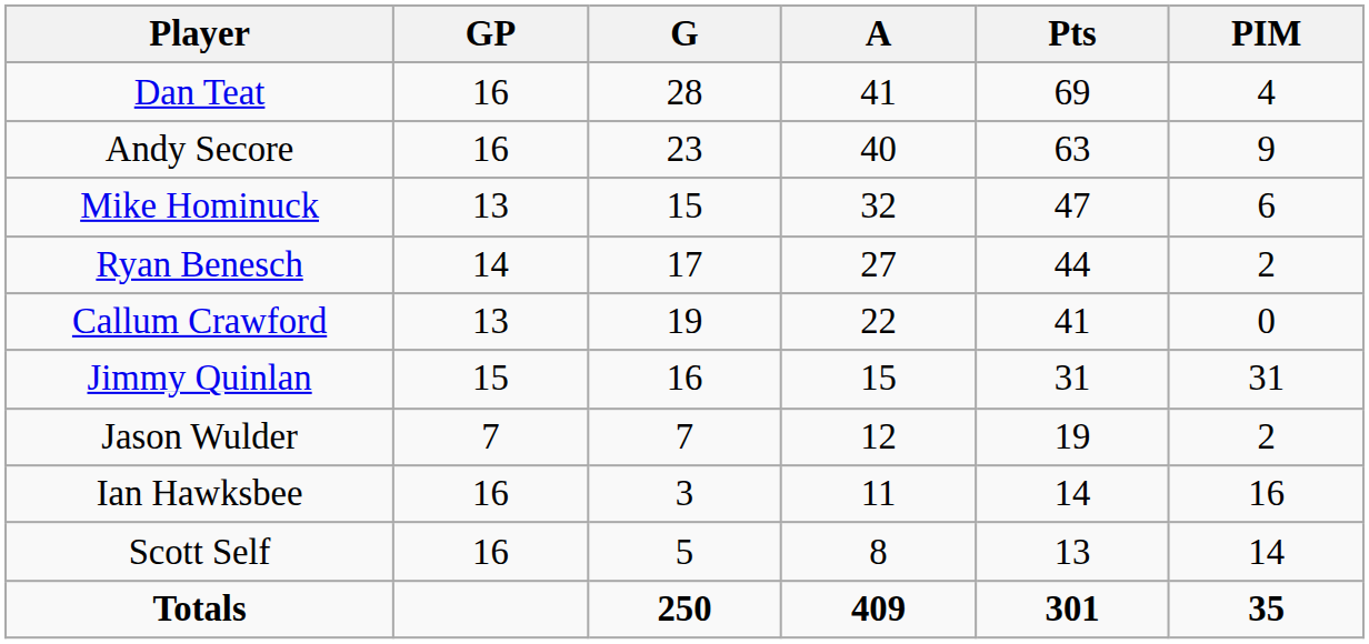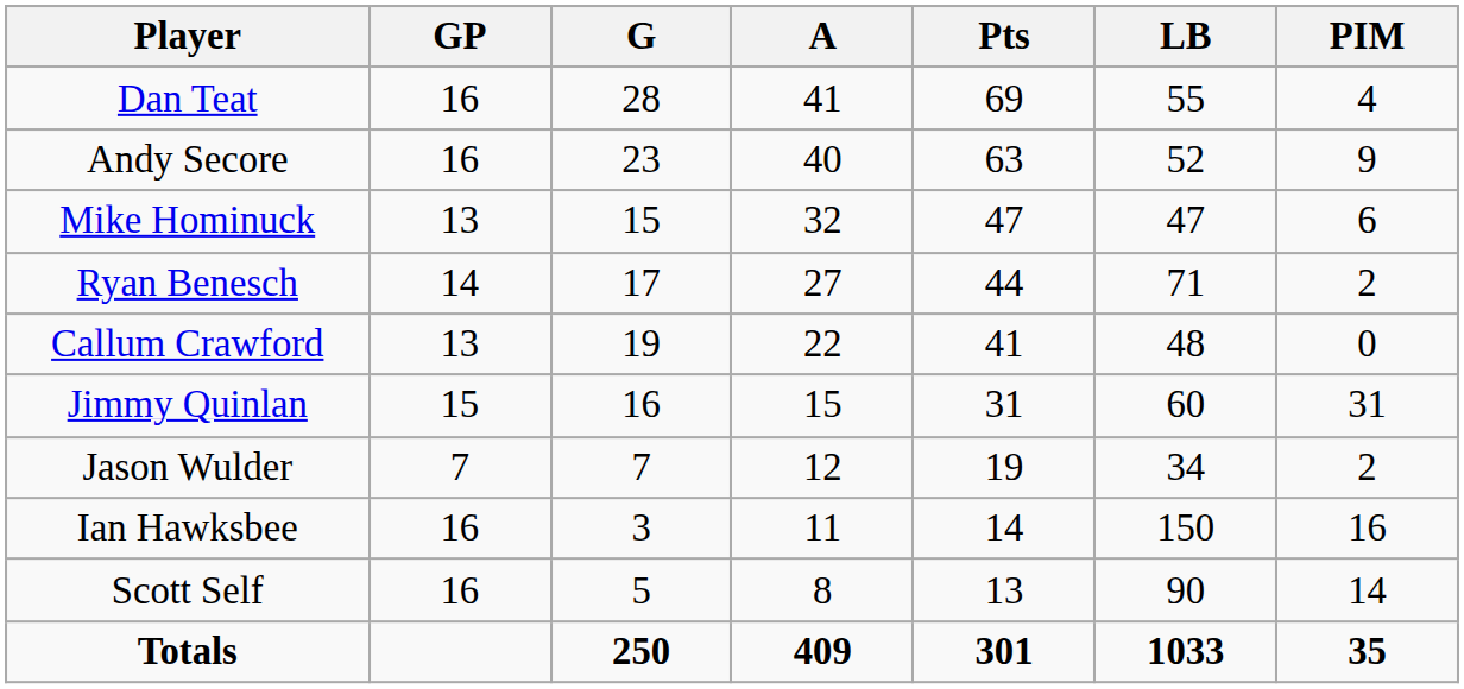 <table class="wikitable sortable">
 <tr align=center>
 <th width="20%">Player</th>
 <th width="10%">GP</th>
 <th width="10%">G</th>
 <th width="10%">A</th>
 <th width="10%">Pts</th>
+<th width="10%">LB</th>
 <th width="10%">PIM</th>
 </tr>
 <tr align=center>
 <td><a href='#'>Dan Teat</a></td>
 <td>16</td>
 <td>28</td>
 <td>41</td>
 <td>69</td>
+<td>55</td>
 <td>4</td>
 </tr>
 <tr align=center>
 <td>Andy Secore</td>
 <td>16</td>
 <td>23</td>
 <td>40</td>
 <td>63</td>
+<td>52</td>
 <td>9</td>
 </tr>
 <tr align=center>
 <td><a href='#'>Mike Hominuck</a></td>
 <td>13</td>
 <td>15</td>
 <td>32</td>
+<td>47</td>
 <td>47</td>
 <td>6</td>
 </tr>
 <tr align=center>
 <td><a href='#'>Ryan Benesch</a></td>
 <td>14</td>
 <td>17</td>
 <td>27</td>
 <td>44</td>
+<td>71</td>
 <td>2</td>
 </tr>
 <tr align=center>
 <td><a href='#'>Callum Crawford</a></td>
 <td>13</td>
 <td>19</td>
 <td>22</td>
 <td>41</td>
+<td>48</td>
 <td>0</td>
 </tr>
 <tr align=center>
 <td><a href='#'>Jimmy Quinlan</a></td>
 <td>15</td>
 <td>16</td>
 <td>15</td>
 <td>31</td>
+<td>60</td>
 <td>31</td>
 </tr>
 <tr align=center>
 <td>Jason Wulder</td>
 <td>7</td>
 <td>7</td>
 <td>12</td>
 <td>19</td>
+<td>34</td>
 <td>2</td>
 </tr>
 <tr align=center>
 <td>Ian Hawksbee</td>
 <td>16</td>
 <td>3</td>
 <td>11</td>
 <td>14</td>
+<td>150</td>
 <td>16</td>
 </tr>
 <tr align=center>
 <td>Scott Self</td>
 <td>16</td>
 <td>5</td>
 <td>8</td>
 <td>13</td>
+<td>90</td>
 <td>14</td>
 </tr>
 <tr align=center>
 <td><strong>Totals</strong></td>
 <td></td>
 <td><strong>250</strong></td>
 <td><strong>409</strong></td>
 <td><strong>301</strong></td>
+<td><strong>1033</strong></td>
 <td><strong>35</strong></td>
 </tr>
 </table>
